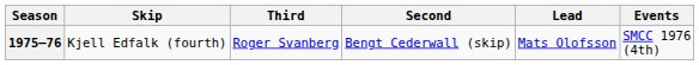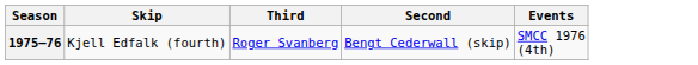 <table class="wikitable">
 <tr>
 <th scope="col">Season</th>
 <th scope="col">Skip</th>
 <th scope="col">Third</th>
 <th scope="col">Second</th>
-<th scope="col">Lead</th>
 <th scope="col">Events</th>
 </tr>
 <tr>
 <th scope="row">1975–76</th>
 <td>Kjell Edfalk (fourth)</td>
 <td><a href='#'>Roger Svanberg</a></td>
 <td><a href='#'>Bengt Cederwall</a> (skip)</td>
-<td><a href='#'>Mats Olofsson</a></td>
 <td><a href='#'>SMCC</a> 1976 <br> (4th)</td>
 </tr>
 </table>
